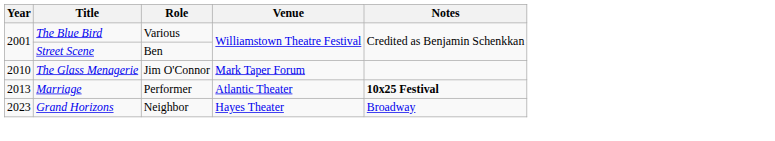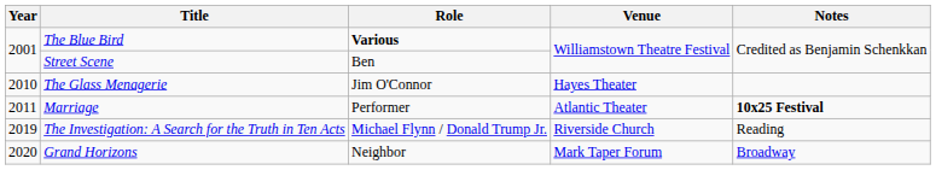 <table class="wikitable sortable">
 <tr>
 <th>Year</th>
 <th>Title</th>
 <th>Role</th>
 <th class="unsortable">Venue</th>
 <th>Notes</th>
 </tr>
 <tr>
 <td rowspan="2">2001</td>
 <td><a href='#'><em>The Blue Bird</em></a></td>
-<td>Various</td>
+<td><strong>Various</strong></td>
 <td rowspan="2"><a href='#'>Williamstown Theatre Festival</a></td>
 <td rowspan="2">Credited as Benjamin Schenkkan</td>
 </tr>
 <tr>
 <td><a href='#'><em>Street Scene</em></a></td>
 <td>Ben</td>
 </tr>
 <tr>
 <td>2010</td>
 <td><em><a href='#'>The Glass Menagerie</a></em></td>
 <td>Jim O'Connor</td>
-<td><a href='#'>Mark Taper Forum</a></td>
+<td><a href='#'>Hayes Theater</a></td>
 <td></td>
 </tr>
 <tr>
-<td>2013</td>
+<td>2011</td>
 <td><a href='#'><em>Marriage</em></a></td>
 <td>Performer</td>
 <td><a href='#'>Atlantic Theater</a></td>
 <td><strong>10x25 Festival</strong></td>
 </tr>
 <tr>
-<td>2023</td>
+<td>2019</td>
+<td><em><a href='#'>The Investigation: A Search for the Truth in Ten Acts</a></em></td>
+<td><a href='#'>Michael Flynn</a> / <a href='#'>Donald Trump Jr.</a></td>
+<td><a href='#'>Riverside Church</a></td>
+<td>Reading</td>
+</tr>
+<tr>
+<td>2020</td>
 <td><em><a href='#'>Grand Horizons</a></em></td>
 <td>Neighbor</td>
-<td><a href='#'>Hayes Theater</a></td>
+<td><a href='#'>Mark Taper Forum</a></td>
 <td><a href='#'>Broadway</a></td>
 </tr>
 </table>
